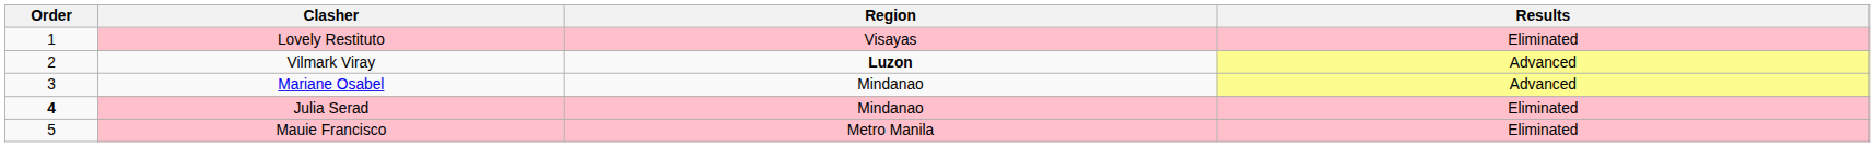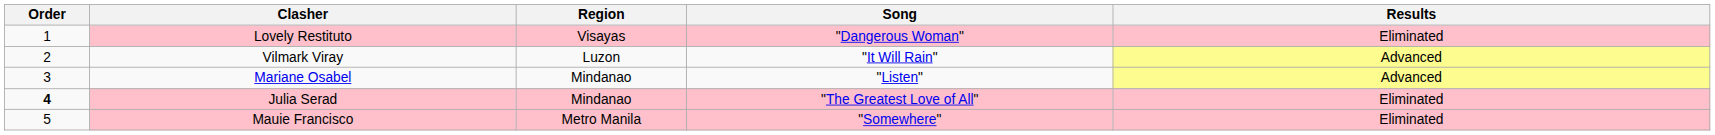 <table class="wikitable" style="text-align:center; line-height:17px; width:100%;">
 <tr>
 <th width="5%">Order</th>
 <th width="25%">Clasher</th>
 <th>Region</th>
+<th width="25%">Song</th>
 <th width="35%">Results</th>
 </tr>
 <tr>
 <td>1</td>
 <td style="background:pink;">Lovely Restituto</td>
 <td style="background:pink;">Visayas</td>
+<td style="background:pink;">"<a href='#'>Dangerous Woman</a>"</td>
 <td style="background:pink;">Eliminated</td>
 </tr>
 <tr>
 <td>2</td>
 <td>Vilmark Viray</td>
-<td><strong>Luzon</strong></td>
+<td>Luzon</td>
+<td>"<a href='#'>It Will Rain</a>"</td>
 <td style="background:#fdfc8f;">Advanced</td>
 </tr>
 <tr>
 <td>3</td>
 <td><a href='#'>Mariane Osabel</a></td>
 <td>Mindanao</td>
+<td>"<a href='#'>Listen</a>"</td>
 <td style="background:#fdfc8f;">Advanced</td>
 </tr>
 <tr>
 <td><strong>4</strong></td>
 <td style="background:pink;">Julia Serad</td>
 <td style="background:pink;">Mindanao</td>
+<td style="background:pink;">"<a href='#'>The Greatest Love of All</a>"</td>
 <td style="background:pink;">Eliminated</td>
 </tr>
 <tr>
 <td>5</td>
 <td style="background:pink;">Mauie Francisco</td>
 <td style="background:pink;">Metro Manila</td>
+<td style="background:pink;">"<a href='#'>Somewhere</a>"</td>
 <td style="background:pink;">Eliminated</td>
 </tr>
 </table>
